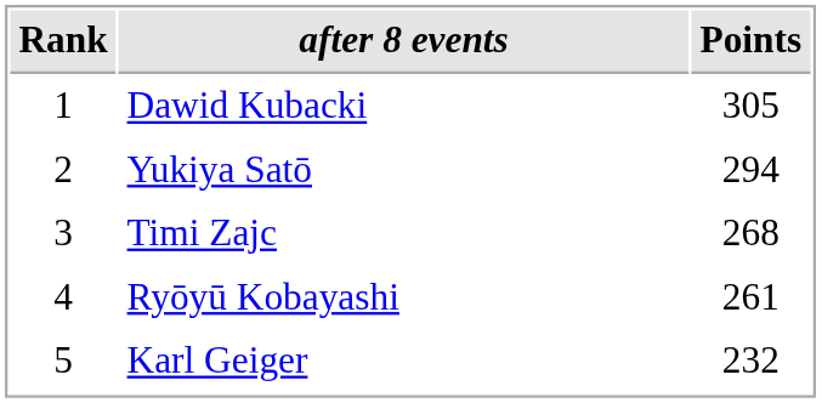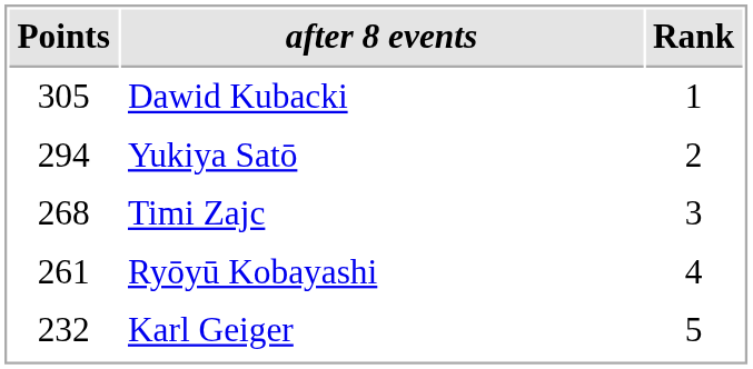 <table cellspacing="1" cellpadding="3" style="border:1px solid #aaa; font-size:86%;">
 <tr style="background:#e4e4e4;">
+<th style="border-bottom:1px solid #aaa; width:20px;">Points</th>
+<th style="border-bottom:1px solid #aaa; width:200px;"><em>after 8 events</em></th>
 <th style="border-bottom:1px solid #aaa; width:10px;">Rank</th>
-<th style="border-bottom:1px solid #aaa; width:200px;"><em>after 8 events</em></th>
-<th style="border-bottom:1px solid #aaa; width:20px;">Points</th>
 </tr>
 <tr>
+<td align=center>305</td>
+<td> <a href='#'>Dawid Kubacki</a></td>
 <td align=center>1</td>
-<td> <a href='#'>Dawid Kubacki</a></td>
-<td align=center>305</td>
 </tr>
 <tr>
+<td align=center>294</td>
+<td> <a href='#'>Yukiya Satō</a></td>
 <td align=center>2</td>
-<td> <a href='#'>Yukiya Satō</a></td>
-<td align=center>294</td>
 </tr>
 <tr>
+<td align=center>268</td>
+<td> <a href='#'>Timi Zajc</a></td>
 <td align=center>3</td>
-<td> <a href='#'>Timi Zajc</a></td>
-<td align=center>268</td>
 </tr>
 <tr>
+<td align=center>261</td>
+<td> <a href='#'>Ryōyū Kobayashi</a></td>
 <td align=center>4</td>
-<td> <a href='#'>Ryōyū Kobayashi</a></td>
-<td align=center>261</td>
 </tr>
 <tr>
+<td align=center>232</td>
+<td> <a href='#'>Karl Geiger</a></td>
 <td align=center>5</td>
-<td> <a href='#'>Karl Geiger</a></td>
-<td align=center>232</td>
 </tr>
 </table>
